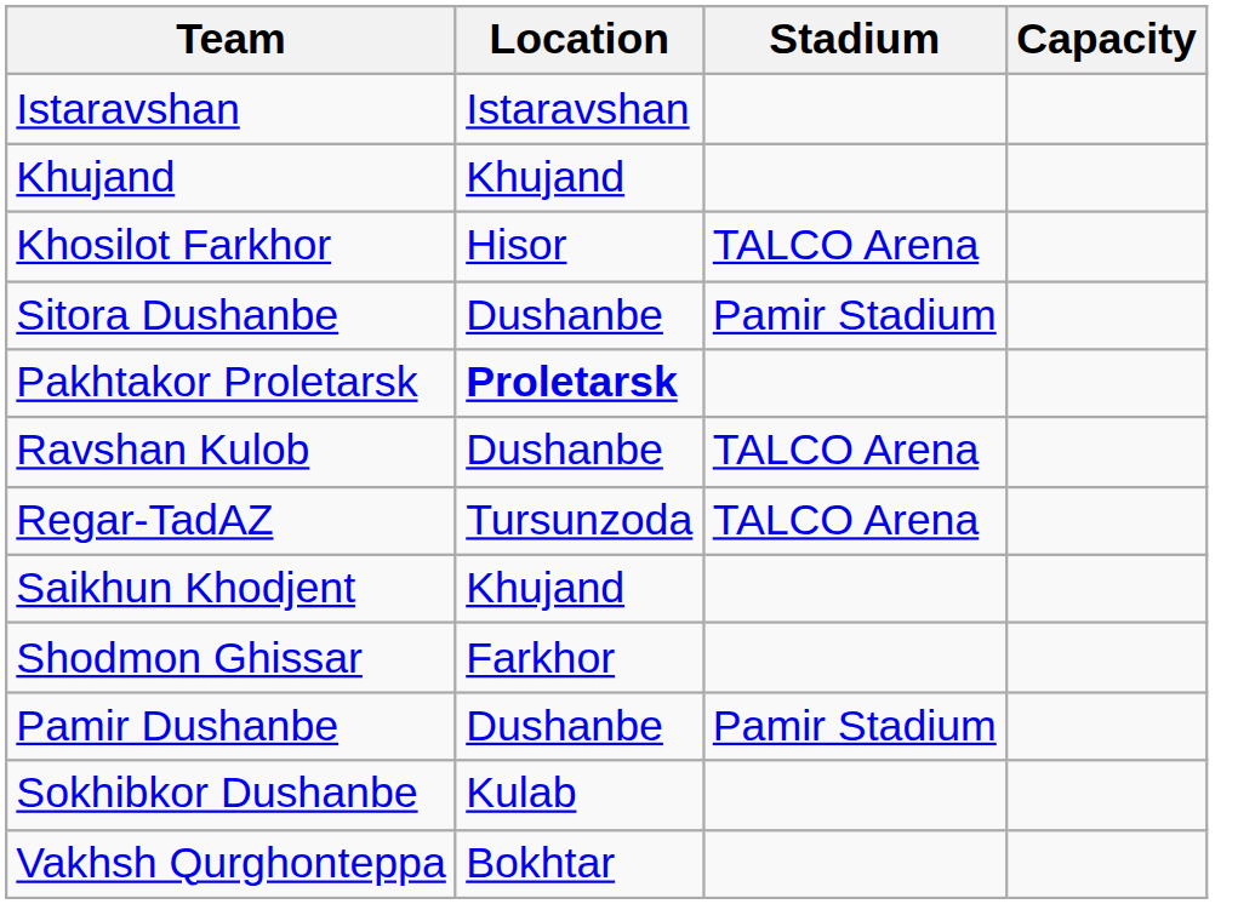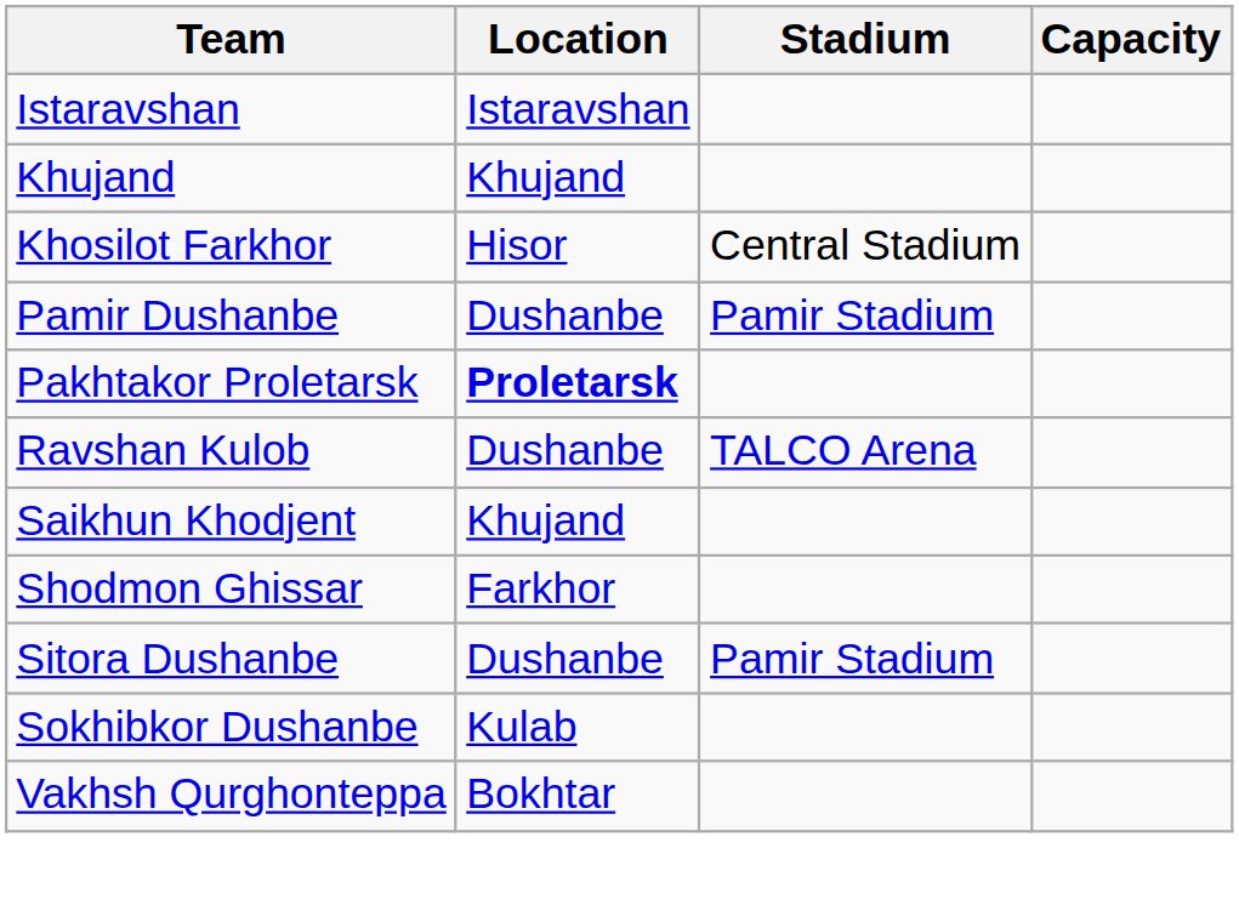 <table class="wikitable sortable">
 <tr>
 <th>Team</th>
 <th>Location</th>
 <th>Stadium</th>
 <th>Capacity</th>
 </tr>
 <tr>
 <td><a href='#'>Istaravshan</a></td>
 <td><a href='#'>Istaravshan</a></td>
 <td></td>
 <td style="text-align:center"></td>
 </tr>
 <tr>
 <td><a href='#'>Khujand</a></td>
 <td><a href='#'>Khujand</a></td>
 <td></td>
 <td style="text-align:center"></td>
 </tr>
 <tr>
 <td><a href='#'>Khosilot Farkhor</a></td>
 <td><a href='#'>Hisor</a></td>
-<td><a href='#'>TALCO Arena</a></td>
+<td>Central Stadium</td>
 <td style="text-align:center"></td>
 </tr>
 <tr>
-<td><a href='#'>Sitora Dushanbe</a></td>
+<td><a href='#'>Pamir Dushanbe</a></td>
 <td><a href='#'>Dushanbe</a></td>
 <td><a href='#'>Pamir Stadium</a></td>
 <td style="text-align:center"></td>
 </tr>
 <tr>
 <td><a href='#'>Pakhtakor Proletarsk</a></td>
 <td><strong><a href='#'>Proletarsk</a></strong></td>
 <td></td>
 <td style="text-align:center"></td>
 </tr>
 <tr>
 <td><a href='#'>Ravshan Kulob</a></td>
 <td><a href='#'>Dushanbe</a></td>
 <td><a href='#'>TALCO Arena</a></td>
 <td style="text-align:center"></td>
 </tr>
 <tr>
-<td><a href='#'>Regar-TadAZ</a></td>
-<td><a href='#'>Tursunzoda</a></td>
-<td><a href='#'>TALCO Arena</a></td>
-<td style="text-align:center"></td>
-</tr>
-<tr>
 <td><a href='#'>Saikhun Khodjent</a></td>
 <td><a href='#'>Khujand</a></td>
 <td></td>
 <td style="text-align:center"></td>
 </tr>
 <tr>
 <td><a href='#'>Shodmon Ghissar</a></td>
 <td><a href='#'>Farkhor</a></td>
 <td></td>
 <td style="text-align:center"></td>
 </tr>
 <tr>
-<td><a href='#'>Pamir Dushanbe</a></td>
+<td><a href='#'>Sitora Dushanbe</a></td>
 <td><a href='#'>Dushanbe</a></td>
 <td><a href='#'>Pamir Stadium</a></td>
 <td style="text-align:center"></td>
 </tr>
 <tr>
 <td><a href='#'>Sokhibkor Dushanbe</a></td>
 <td><a href='#'>Kulab</a></td>
 <td></td>
 <td style="text-align:center"></td>
 </tr>
 <tr>
 <td><a href='#'>Vakhsh Qurghonteppa</a></td>
 <td><a href='#'>Bokhtar</a></td>
 <td></td>
 <td style="text-align:center"></td>
 </tr>
 </table>
